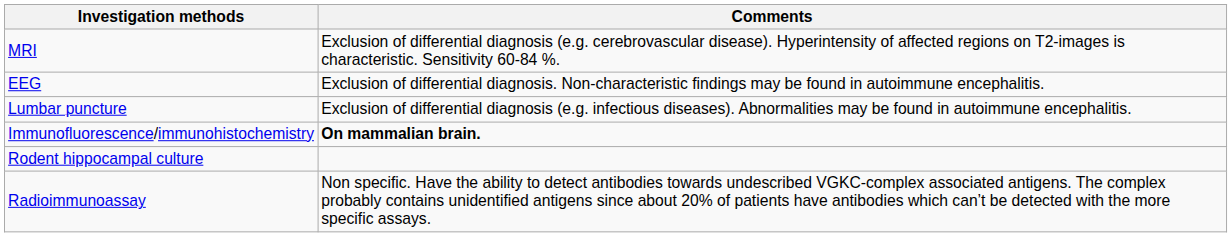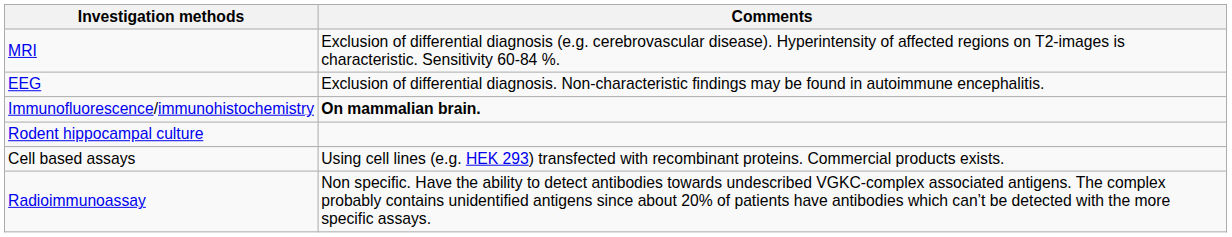 <table class="wikitable">
 <tr>
 <th>Investigation methods</th>
 <th>Comments</th>
 </tr>
 <tr>
 <td><a href='#'>MRI</a></td>
 <td>Exclusion of differential diagnosis (e.g. cerebrovascular disease). Hyperintensity of affected regions on T2-images is characteristic. Sensitivity 60-84 %.</td>
 </tr>
 <tr>
 <td><a href='#'>EEG</a></td>
 <td>Exclusion of differential diagnosis. Non-characteristic findings may be found in autoimmune encephalitis.</td>
 </tr>
 <tr>
-<td><a href='#'>Lumbar puncture</a></td>
-<td>Exclusion of differential diagnosis (e.g. infectious diseases). Abnormalities may be found in autoimmune encephalitis.</td>
-</tr>
-<tr>
 <td><a href='#'>Immunofluorescence</a>/<a href='#'>immunohistochemistry</a></td>
 <td><strong>On mammalian brain.</strong></td>
 </tr>
 <tr>
 <td><a href='#'>Rodent hippocampal culture</a></td>
 <td></td>
 </tr>
 <tr>
+<td>Cell based assays</td>
+<td>Using cell lines (e.g. <a href='#'>HEK 293</a>) transfected with recombinant proteins. Commercial products exists.</td>
+</tr>
+<tr>
 <td><a href='#'>Radioimmunoassay</a></td>
 <td>Non specific. Have the ability to detect antibodies towards undescribed VGKC-complex associated antigens. The complex probably contains unidentified antigens since about 20% of patients have antibodies which can’t be detected with the more specific assays.</td>
 </tr>
 </table>
